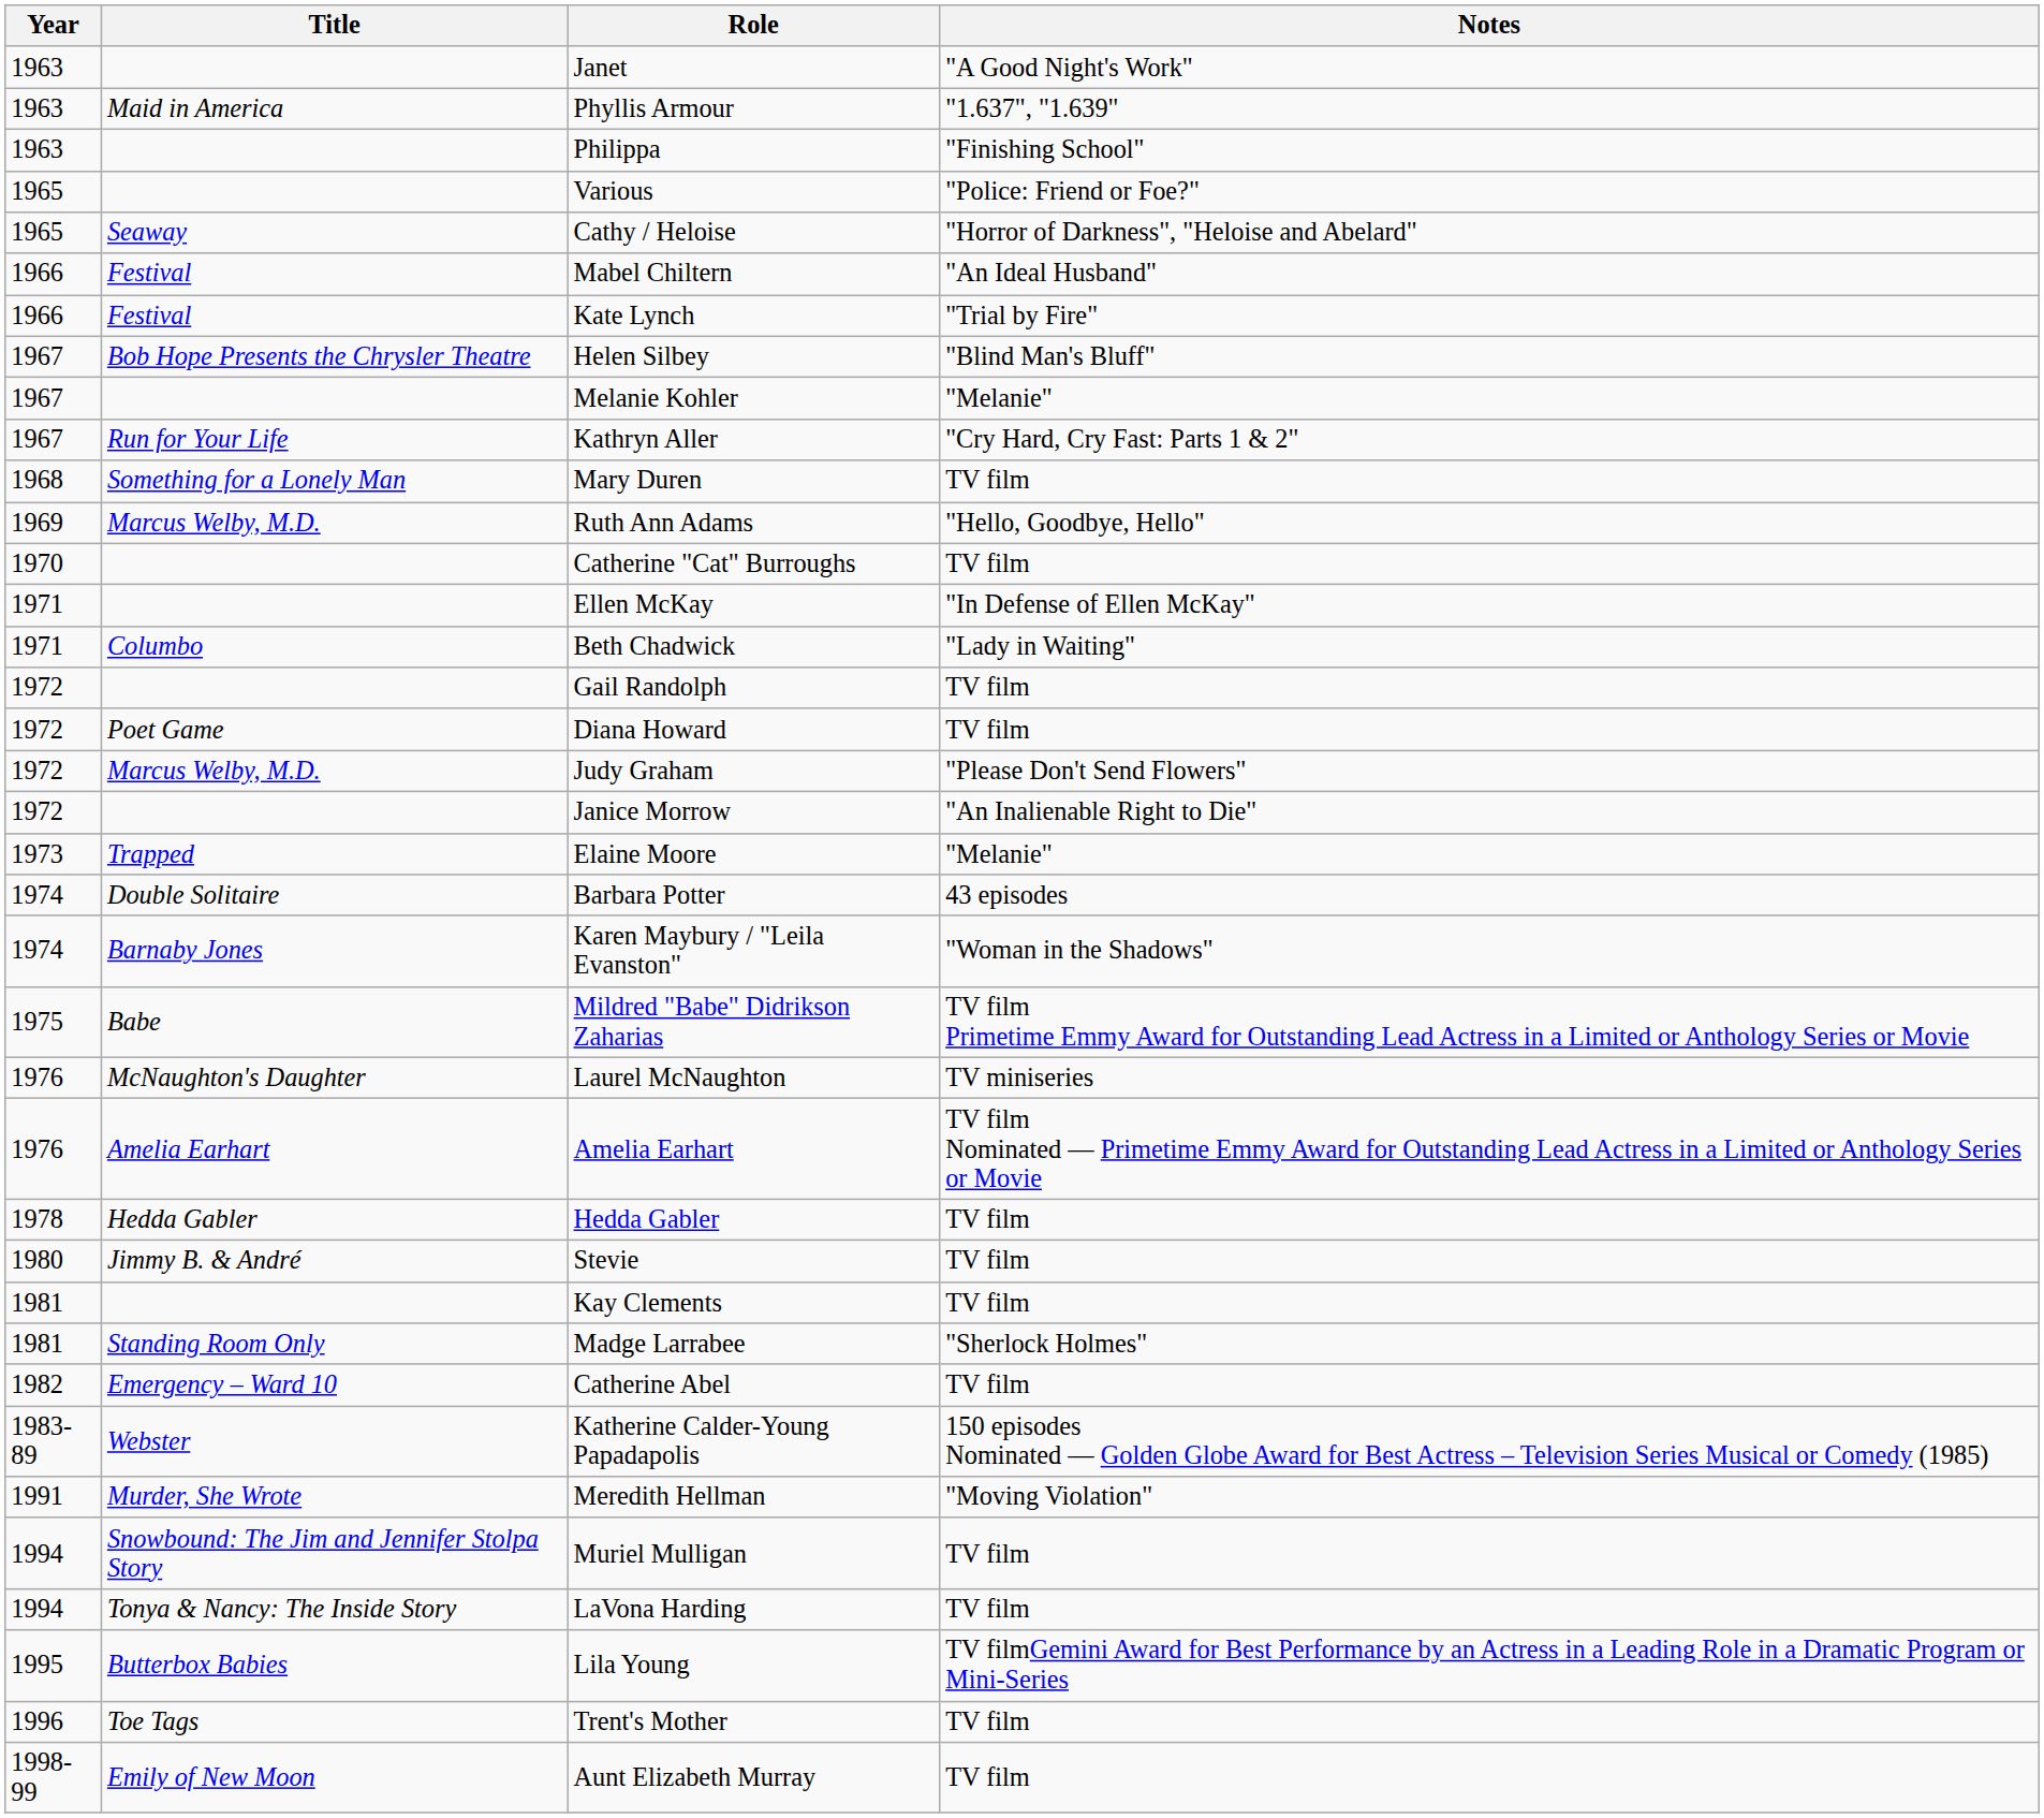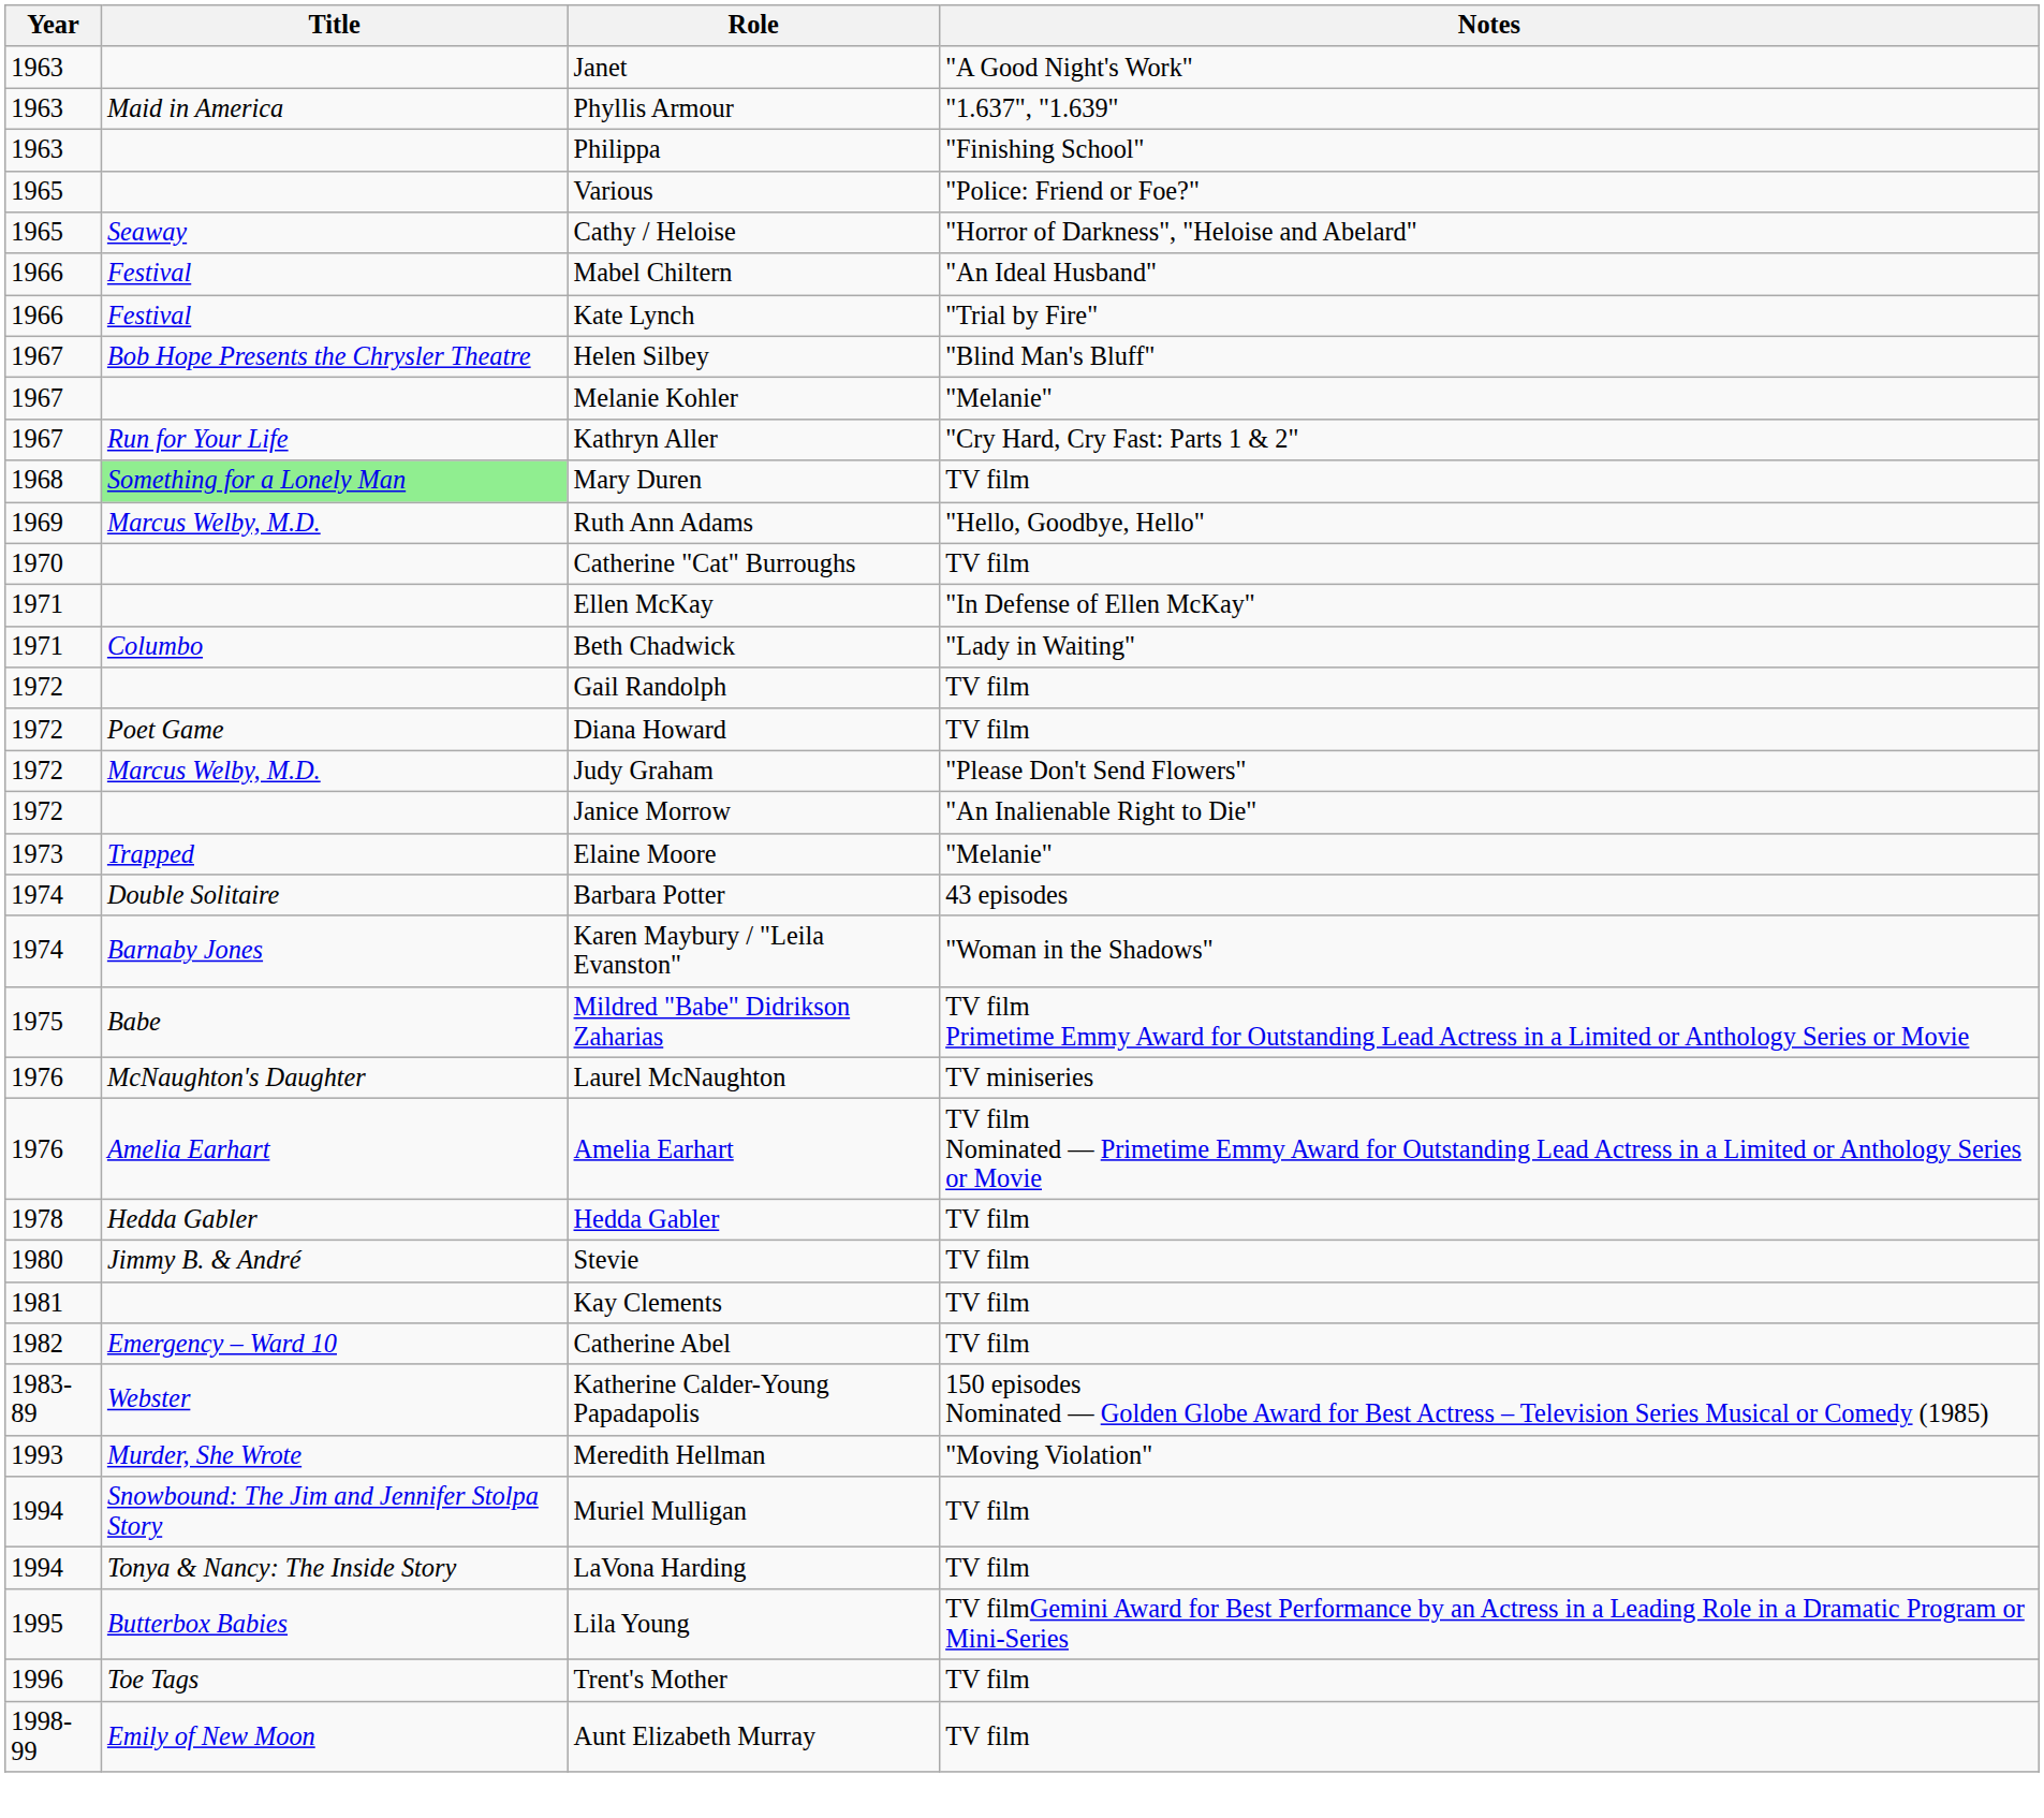 <table class="wikitable sortable">
 <tr>
 <th>Year</th>
 <th>Title</th>
 <th>Role</th>
 <th class="unsortable">Notes</th>
 </tr>
 <tr>
 <td>1963</td>
 <td><em></em></td>
 <td>Janet</td>
 <td>"A Good Night's Work"</td>
 </tr>
 <tr>
 <td>1963</td>
 <td><em>Maid in America</em></td>
 <td>Phyllis Armour</td>
 <td>"1.637", "1.639"</td>
 </tr>
 <tr>
 <td>1963</td>
 <td><em></em></td>
 <td>Philippa</td>
 <td>"Finishing School"</td>
 </tr>
 <tr>
 <td>1965</td>
 <td><em></em></td>
 <td>Various</td>
 <td>"Police: Friend or Foe?"</td>
 </tr>
 <tr>
 <td>1965</td>
 <td><em><a href='#'>Seaway</a></em></td>
 <td>Cathy / Heloise</td>
 <td>"Horror of Darkness", "Heloise and Abelard"</td>
 </tr>
 <tr>
 <td>1966</td>
 <td><em><a href='#'>Festival</a></em></td>
 <td>Mabel Chiltern</td>
 <td>"An Ideal Husband"</td>
 </tr>
 <tr>
 <td>1966</td>
 <td><em><a href='#'>Festival</a></em></td>
 <td>Kate Lynch</td>
 <td>"Trial by Fire"</td>
 </tr>
 <tr>
 <td>1967</td>
 <td><em><a href='#'>Bob Hope Presents the Chrysler Theatre</a></em></td>
 <td>Helen Silbey</td>
 <td>"Blind Man's Bluff"</td>
 </tr>
 <tr>
 <td>1967</td>
 <td><em></em></td>
 <td>Melanie Kohler</td>
 <td>"Melanie"</td>
 </tr>
 <tr>
 <td>1967</td>
 <td><em><a href='#'>Run for Your Life</a></em></td>
 <td>Kathryn Aller</td>
 <td>"Cry Hard, Cry Fast: Parts 1 & 2"</td>
 </tr>
 <tr>
 <td>1968</td>
-<td><em><a href='#'>Something for a Lonely Man</a></em></td>
+<td style="background: lightgreen;"><em><a href='#'>Something for a Lonely Man</a></em></td>
 <td>Mary Duren</td>
 <td>TV film</td>
 </tr>
 <tr>
 <td>1969</td>
 <td><em><a href='#'>Marcus Welby, M.D.</a></em></td>
 <td>Ruth Ann Adams</td>
 <td>"Hello, Goodbye, Hello"</td>
 </tr>
 <tr>
 <td>1970</td>
 <td><em></em></td>
 <td>Catherine "Cat" Burroughs</td>
 <td>TV film</td>
 </tr>
 <tr>
 <td>1971</td>
 <td><em></em></td>
 <td>Ellen McKay</td>
 <td>"In Defense of Ellen McKay"</td>
 </tr>
 <tr>
 <td>1971</td>
 <td><em><a href='#'>Columbo</a></em></td>
 <td>Beth Chadwick</td>
 <td>"Lady in Waiting"</td>
 </tr>
 <tr>
 <td>1972</td>
 <td><em></em></td>
 <td>Gail Randolph</td>
 <td>TV film</td>
 </tr>
 <tr>
 <td>1972</td>
 <td><em>Poet Game</em></td>
 <td>Diana Howard</td>
 <td>TV film</td>
 </tr>
 <tr>
 <td>1972</td>
 <td><em><a href='#'>Marcus Welby, M.D.</a></em></td>
 <td>Judy Graham</td>
 <td>"Please Don't Send Flowers"</td>
 </tr>
 <tr>
 <td>1972</td>
 <td><em></em></td>
 <td>Janice Morrow</td>
 <td>"An Inalienable Right to Die"</td>
 </tr>
 <tr>
 <td>1973</td>
 <td><em><a href='#'>Trapped</a></em></td>
 <td>Elaine Moore</td>
 <td>"Melanie"</td>
 </tr>
 <tr>
 <td>1974</td>
 <td><em>Double Solitaire</em></td>
 <td>Barbara Potter</td>
 <td>43 episodes</td>
 </tr>
 <tr>
 <td>1974</td>
 <td><em><a href='#'>Barnaby Jones</a></em></td>
 <td>Karen Maybury / "Leila Evanston"</td>
 <td>"Woman in the Shadows"</td>
 </tr>
 <tr>
 <td>1975</td>
 <td><em>Babe</em></td>
 <td><a href='#'>Mildred "Babe" Didrikson Zaharias</a></td>
 <td>TV film<br><a href='#'>Primetime Emmy Award for Outstanding Lead Actress in a Limited or Anthology Series or Movie</a></td>
 </tr>
 <tr>
 <td>1976</td>
 <td><em>McNaughton's Daughter</em></td>
 <td>Laurel McNaughton</td>
 <td>TV miniseries</td>
 </tr>
 <tr>
 <td>1976</td>
 <td><em><a href='#'>Amelia Earhart</a></em></td>
 <td><a href='#'>Amelia Earhart</a></td>
 <td>TV film<br>Nominated — <a href='#'>Primetime Emmy Award for Outstanding Lead Actress in a Limited or Anthology Series or Movie</a></td>
 </tr>
 <tr>
 <td>1978</td>
 <td><em>Hedda Gabler</em></td>
 <td><a href='#'>Hedda Gabler</a></td>
 <td>TV film</td>
 </tr>
 <tr>
 <td>1980</td>
 <td><em>Jimmy B. & André</em></td>
 <td>Stevie</td>
 <td>TV film</td>
 </tr>
 <tr>
 <td>1981</td>
 <td><em></em></td>
 <td>Kay Clements</td>
 <td>TV film</td>
 </tr>
 <tr>
-<td>1981</td>
-<td><em><a href='#'>Standing Room Only</a></em></td>
-<td>Madge Larrabee</td>
-<td>"Sherlock Holmes"</td>
-</tr>
-<tr>
 <td>1982</td>
 <td><em><a href='#'>Emergency – Ward 10</a></em></td>
 <td>Catherine Abel</td>
 <td>TV film</td>
 </tr>
 <tr>
 <td>1983-89</td>
 <td><em><a href='#'>Webster</a></em></td>
 <td>Katherine Calder-Young Papadapolis</td>
 <td>150 episodes<br>Nominated — <a href='#'>Golden Globe Award for Best Actress – Television Series Musical or Comedy</a> (1985)</td>
 </tr>
 <tr>
-<td>1991</td>
+<td>1993</td>
 <td><em><a href='#'>Murder, She Wrote</a></em></td>
 <td>Meredith Hellman</td>
 <td>"Moving Violation"</td>
 </tr>
 <tr>
 <td>1994</td>
 <td><em><a href='#'>Snowbound: The Jim and Jennifer Stolpa Story</a></em></td>
 <td>Muriel Mulligan</td>
 <td>TV film</td>
 </tr>
 <tr>
 <td>1994</td>
 <td><em>Tonya & Nancy: The Inside Story</em></td>
 <td>LaVona Harding</td>
 <td>TV film</td>
 </tr>
 <tr>
 <td>1995</td>
 <td><em><a href='#'>Butterbox Babies</a></em></td>
 <td>Lila Young</td>
 <td>TV film<a href='#'>Gemini Award for Best Performance by an Actress in a Leading Role in a Dramatic Program or Mini-Series</a></td>
 </tr>
 <tr>
 <td>1996</td>
 <td><em>Toe Tags</em></td>
 <td>Trent's Mother</td>
 <td>TV film</td>
 </tr>
 <tr>
 <td>1998-99</td>
 <td><em><a href='#'>Emily of New Moon</a></em></td>
 <td>Aunt Elizabeth Murray</td>
 <td>TV film</td>
 </tr>
 </table>
